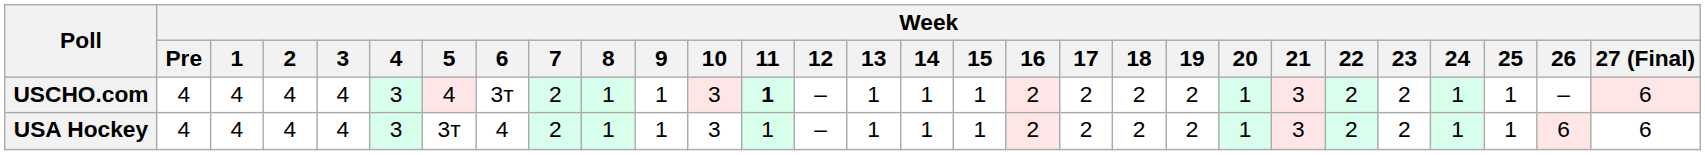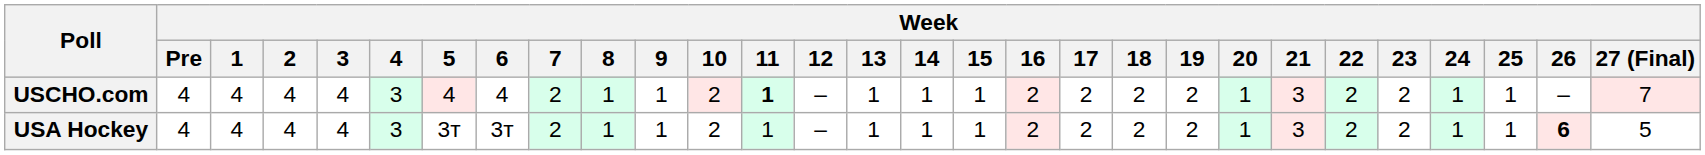 <table class="wikitable" style="white-space:nowrap;">
 <tr>
 <th scope="col" width="100" rowspan="2">Poll</th>
 <th colspan="28">Week</th>
 </tr>
 <tr>
 <th scope="col" width="30">Pre</th>
 <th scope="col" width="30">1</th>
 <th scope="col" width="30">2</th>
 <th scope="col" width="30">3</th>
 <th scope="col" width="30">4</th>
 <th scope="col" width="30">5</th>
 <th scope="col" width="30">6</th>
 <th scope="col" width="30">7</th>
 <th scope="col" width="30">8</th>
 <th scope="col" width="30">9</th>
 <th scope="col" width="30">10</th>
 <th scope="col" width="30">11</th>
 <th scope="col" width="30">12</th>
 <th scope="col" width="30">13</th>
 <th scope="col" width="30">14</th>
 <th scope="col" width="30">15</th>
 <th scope="col" width="30">16</th>
 <th scope="col" width="30">17</th>
 <th scope="col" width="30">18</th>
 <th scope="col" width="30">19</th>
 <th scope="col" width="30">20</th>
 <th scope="col" width="30">21</th>
 <th scope="col" width="30">22</th>
 <th scope="col" width="30">23</th>
 <th scope="col" width="30">24</th>
 <th scope="col" width="30">25</th>
 <th scope="col" width="30">26</th>
 <th scope="col" width="30">27 (Final)</th>
 </tr>
 <tr style="text-align:center;">
 <th>USCHO.com</th>
 <td bgcolor=FFFFFF>4</td>
 <td bgcolor=FFFFFF>4</td>
 <td bgcolor=FFFFFF>4</td>
 <td bgcolor=FFFFFF>4</td>
 <td bgcolor=D8FFEB>3</td>
 <td bgcolor=FFE6E6>4</td>
-<td bgcolor=FFFFFF>3т</td>
+<td bgcolor=FFFFFF>4</td>
 <td bgcolor=D8FFEB>2</td>
 <td bgcolor=D8FFEB>1 </td>
 <td bgcolor=FFFFFF>1 </td>
-<td bgcolor=FFE6E6>3 </td>
+<td bgcolor=FFE6E6>2 </td>
 <td bgcolor=D8FFEB><strong>1 </strong></td>
 <td bgcolor=FFFFFF>–</td>
 <td bgcolor=FFFFFF>1 </td>
 <td bgcolor=FFFFFF>1 </td>
 <td bgcolor=FFFFFF>1 </td>
 <td bgcolor=FFE6E6>2 </td>
 <td bgcolor=FFFFFF>2 </td>
 <td bgcolor=FFFFFF>2 </td>
 <td bgcolor=FFFFFF>2</td>
 <td bgcolor=D8FFEB>1 </td>
 <td bgcolor=FFE6E6>3</td>
 <td bgcolor=D8FFEB>2 </td>
 <td bgcolor=FFFFFF>2 </td>
 <td bgcolor=D8FFEB>1 </td>
 <td bgcolor=FFFFFF>1 </td>
 <td bgcolor=FFFFFF>–</td>
-<td bgcolor=FFE6E6>6</td>
+<td bgcolor=FFE6E6>7</td>
 </tr>
 <tr style="text-align:center;">
 <th>USA Hockey</th>
 <td bgcolor=FFFFFF>4</td>
 <td bgcolor=FFFFFF>4</td>
 <td bgcolor=FFFFFF>4</td>
 <td bgcolor=FFFFFF>4</td>
 <td bgcolor=D8FFEB>3</td>
 <td bgcolor=FFFFFF>3т</td>
-<td bgcolor=FFFFFF>4</td>
+<td bgcolor=FFFFFF>3т</td>
 <td bgcolor=D8FFEB>2</td>
 <td bgcolor=D8FFEB>1 </td>
 <td bgcolor=FFFFFF>1 </td>
-<td bgcolor=FFFFFF>3 </td>
+<td bgcolor=FFFFFF>2 </td>
 <td bgcolor=D8FFEB>1 </td>
 <td bgcolor=FFFFFF>–</td>
 <td bgcolor=FFFFFF>1 </td>
 <td bgcolor=FFFFFF>1 </td>
 <td bgcolor=FFFFFF>1 </td>
 <td bgcolor=FFE6E6>2 </td>
 <td bgcolor=FFFFFF>2 </td>
 <td bgcolor=FFFFFF>2 </td>
 <td bgcolor=FFFFFF>2</td>
 <td bgcolor=D8FFEB>1 </td>
 <td bgcolor=FFE6E6>3</td>
 <td bgcolor=D8FFEB>2</td>
 <td bgcolor=FFFFFF>2</td>
 <td bgcolor=D8FFEB>1 </td>
 <td bgcolor=FFFFFF>1 </td>
-<td bgcolor=FFE6E6>6 </td>
-<td bgcolor=FFFFFF>6</td>
+<td bgcolor=FFE6E6><strong>6 </strong></td>
+<td bgcolor=FFFFFF>5</td>
 </tr>
 </table>
